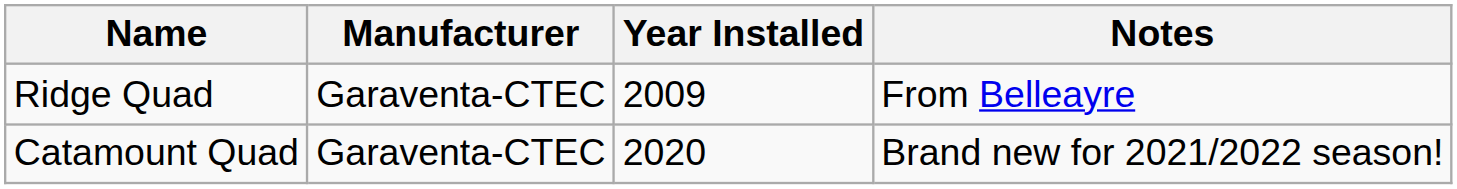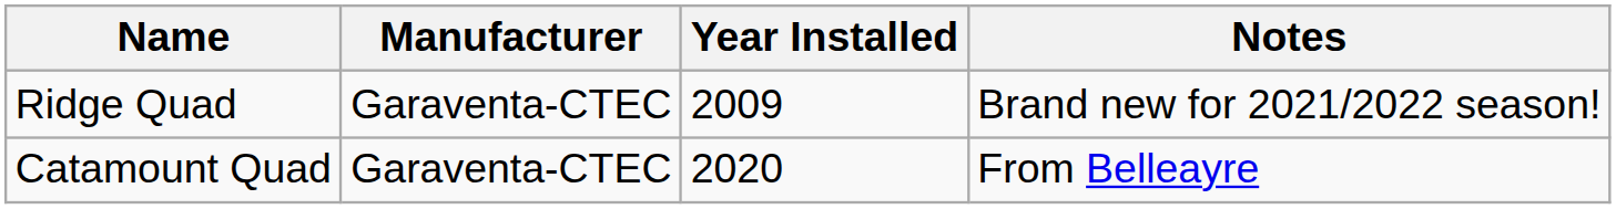 <table class="wikitable">
 <tr>
 <th>Name</th>
 <th>Manufacturer</th>
 <th>Year Installed</th>
 <th>Notes</th>
 </tr>
 <tr>
 <td>Ridge Quad</td>
 <td>Garaventa-CTEC</td>
 <td>2009</td>
-<td>From <a href='#'>Belleayre</a></td>
+<td>Brand new for 2021/2022 season!</td>
 </tr>
 <tr>
 <td>Catamount Quad</td>
 <td>Garaventa-CTEC</td>
 <td>2020</td>
-<td>Brand new for 2021/2022 season!</td>
+<td>From <a href='#'>Belleayre</a></td>
 </tr>
 </table>
